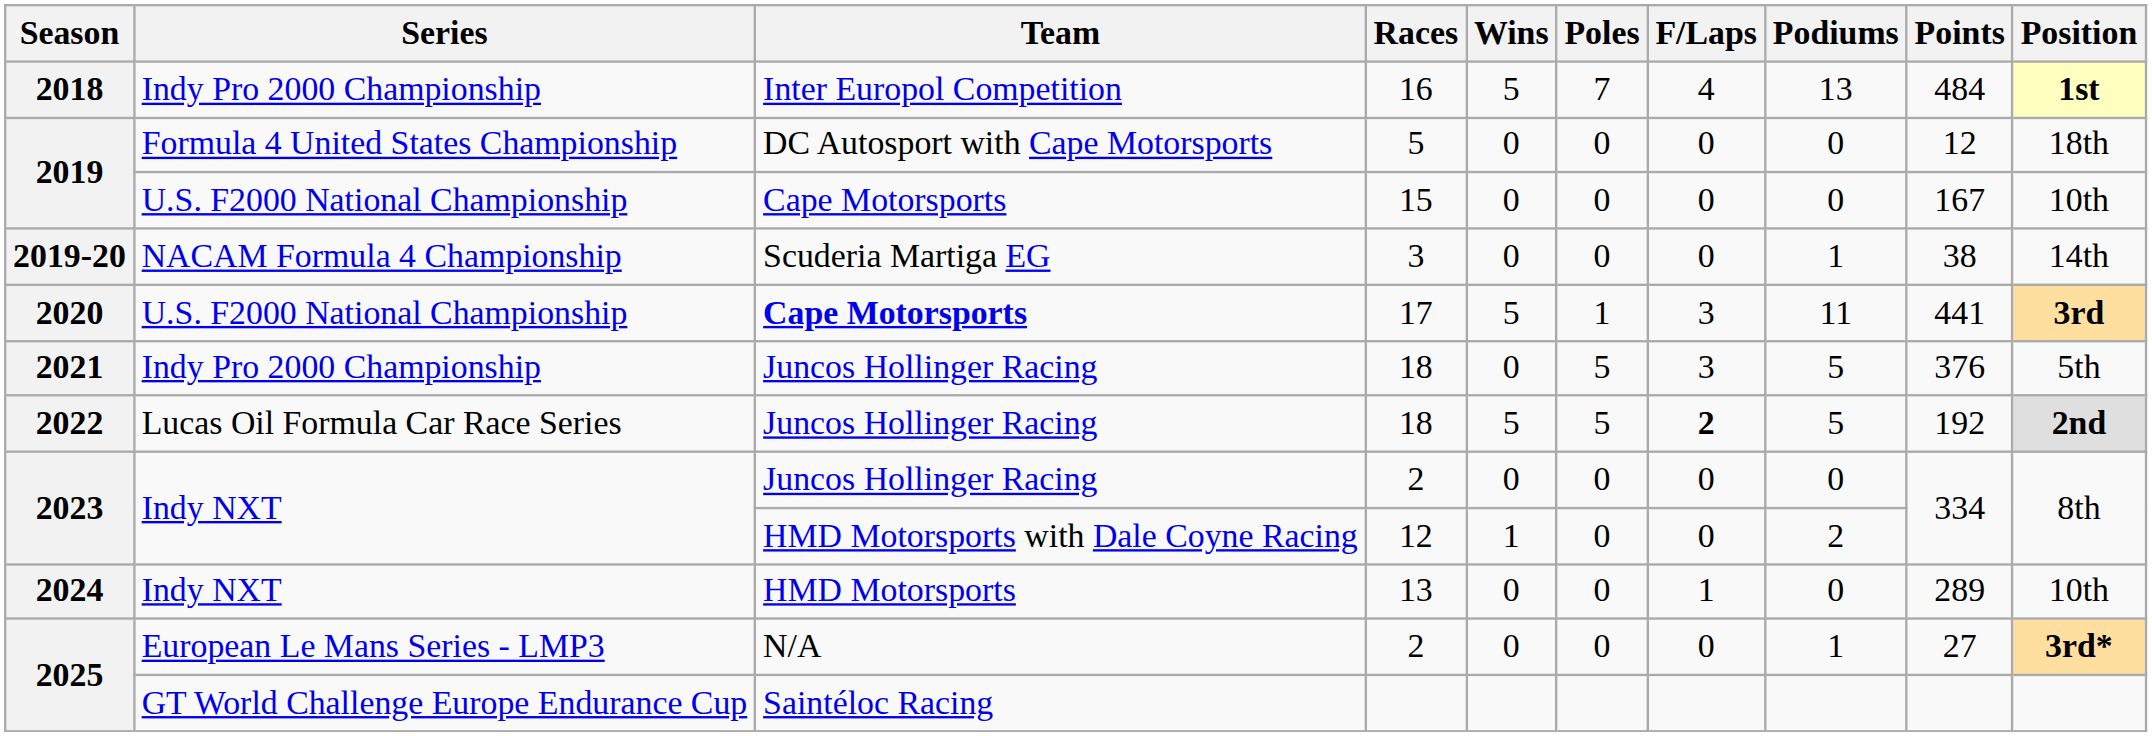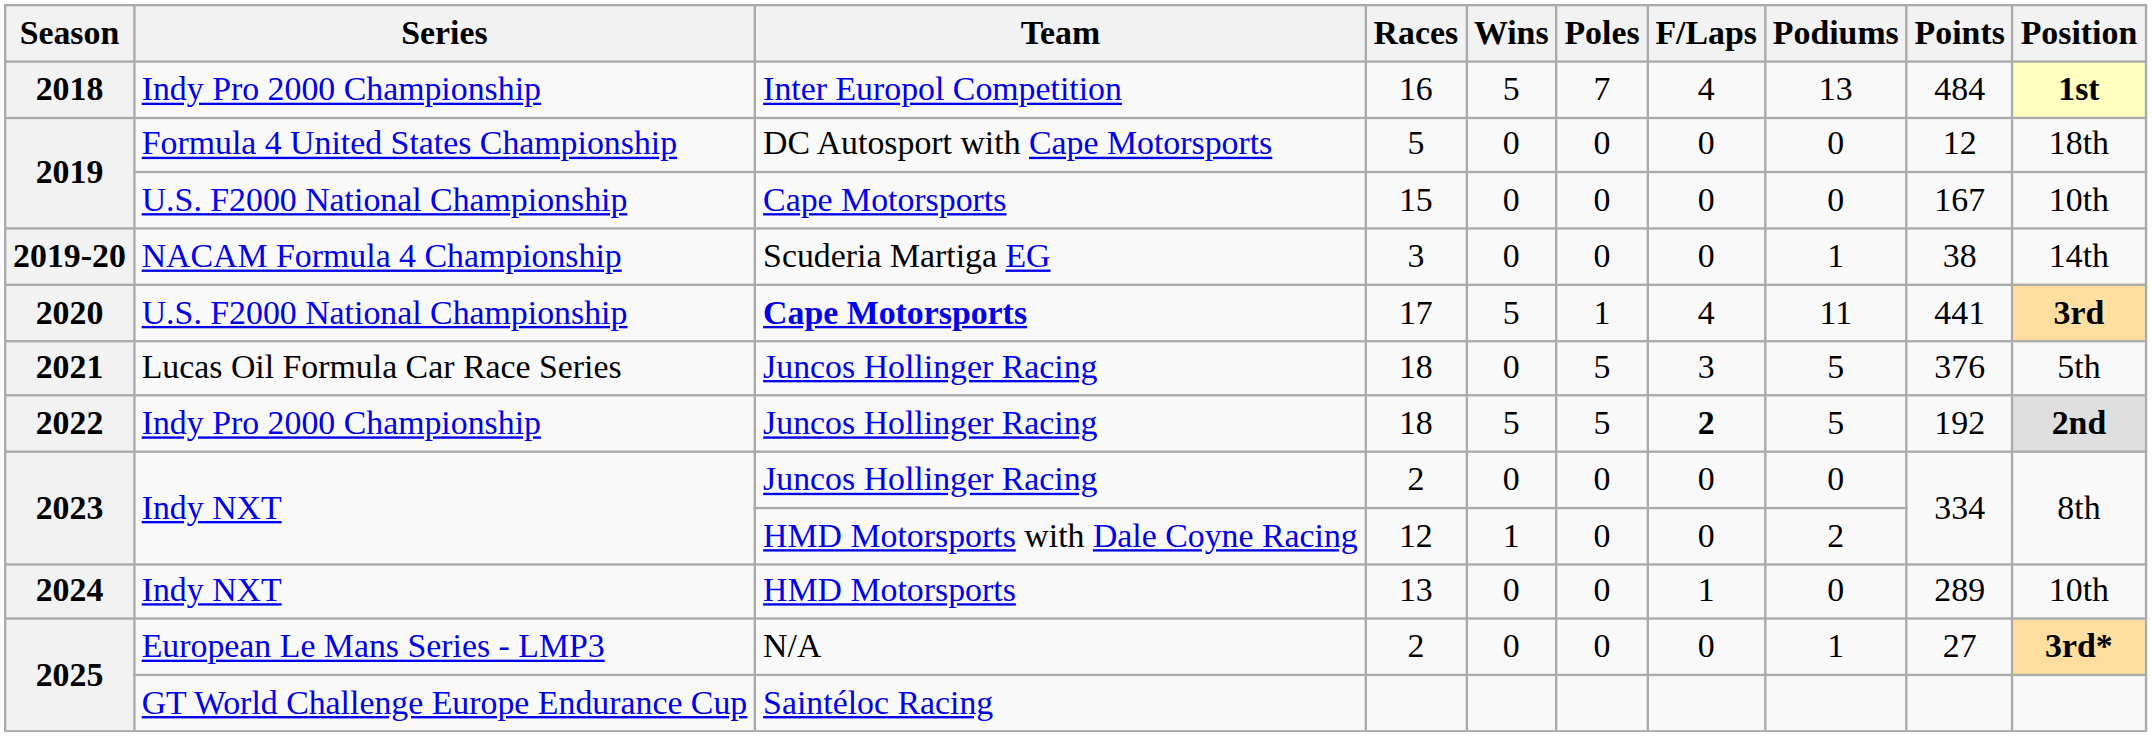 <table class="wikitable" style="font-size: 90%; text-align:center">
 <tr>
 <th>Season</th>
 <th>Series</th>
 <th>Team</th>
 <th>Races</th>
 <th>Wins</th>
 <th>Poles</th>
 <th>F/Laps</th>
 <th>Podiums</th>
 <th>Points</th>
 <th>Position</th>
 </tr>
 <tr>
 <th>2018</th>
 <td align=left><a href='#'>Indy Pro 2000 Championship</a></td>
 <td align=left><a href='#'>Inter Europol Competition</a></td>
 <td>16</td>
 <td>5</td>
 <td>7</td>
 <td>4</td>
 <td>13</td>
 <td>484</td>
 <td style="background:#FFFFBF;"><strong>1st</strong></td>
 </tr>
 <tr>
 <th rowspan="2">2019</th>
 <td align="left"><a href='#'>Formula 4 United States Championship</a></td>
 <td rowspan="1" align="left">DC Autosport with <a href='#'>Cape Motorsports</a></td>
 <td>5</td>
 <td>0</td>
 <td>0</td>
 <td>0</td>
 <td>0</td>
 <td>12</td>
 <td>18th</td>
 </tr>
 <tr>
 <td align="left"><a href='#'>U.S. F2000 National Championship</a></td>
 <td align="left"><a href='#'>Cape Motorsports</a></td>
 <td>15</td>
 <td>0</td>
 <td>0</td>
 <td>0</td>
 <td>0</td>
 <td>167</td>
 <td>10th</td>
 </tr>
 <tr>
 <th>2019-20</th>
 <td align=left><a href='#'>NACAM Formula 4 Championship</a></td>
 <td align=left>Scuderia Martiga <a href='#'>EG</a></td>
 <td>3</td>
 <td>0</td>
 <td>0</td>
 <td>0</td>
 <td>1</td>
 <td>38</td>
 <td>14th</td>
 </tr>
 <tr>
 <th>2020</th>
 <td align="left"><a href='#'>U.S. F2000 National Championship</a></td>
 <td align=left><strong><a href='#'>Cape Motorsports</a></strong></td>
 <td>17</td>
 <td>5</td>
 <td>1</td>
-<td>3</td>
+<td>4</td>
 <td>11</td>
 <td>441</td>
 <td style="background:#FFDF9F;"><strong>3rd</strong></td>
 </tr>
 <tr>
 <th>2021</th>
-<td align="left"><a href='#'>Indy Pro 2000 Championship</a></td>
+<td align="left">Lucas Oil Formula Car Race Series</td>
 <td rowspan="1" align="left"><a href='#'>Juncos Hollinger Racing</a></td>
 <td>18</td>
 <td>0</td>
 <td>5</td>
 <td>3</td>
 <td>5</td>
 <td>376</td>
 <td style="background:#;">5th</td>
 </tr>
 <tr>
 <th>2022</th>
-<td align="left">Lucas Oil Formula Car Race Series</td>
+<td align=left><a href='#'>Indy Pro 2000 Championship</a></td>
 <td align=left><a href='#'>Juncos Hollinger Racing</a></td>
 <td>18</td>
 <td>5</td>
 <td>5</td>
 <td><strong>2</strong></td>
 <td>5</td>
 <td>192</td>
 <td style="background:#DFDFDF;"><strong>2nd</strong></td>
 </tr>
 <tr>
 <th rowspan="2">2023</th>
 <td rowspan="2" align="left"><a href='#'>Indy NXT</a></td>
 <td align=left><a href='#'>Juncos Hollinger Racing</a></td>
 <td>2</td>
 <td>0</td>
 <td>0</td>
 <td>0</td>
 <td>0</td>
 <td rowspan="2">334</td>
 <td rowspan="2">8th</td>
 </tr>
 <tr>
 <td align=left><a href='#'>HMD Motorsports</a> with <a href='#'>Dale Coyne Racing</a></td>
 <td>12</td>
 <td>1</td>
 <td>0</td>
 <td>0</td>
 <td>2</td>
 </tr>
 <tr>
 <th>2024</th>
 <td align=left><a href='#'>Indy NXT</a></td>
 <td align=left><a href='#'>HMD Motorsports</a></td>
 <td>13</td>
 <td>0</td>
 <td>0</td>
 <td>1</td>
 <td>0</td>
 <td>289</td>
 <td>10th</td>
 </tr>
 <tr>
 <th rowspan="2">2025</th>
 <td align=left><a href='#'>European Le Mans Series - LMP3</a></td>
 <td align="left">N/A</td>
 <td>2</td>
 <td>0</td>
 <td>0</td>
 <td>0</td>
 <td>1</td>
 <td>27</td>
 <td style="background:#FFDF9F;"><strong>3rd*</strong></td>
 </tr>
 <tr>
 <td align="left"><a href='#'>GT World Challenge Europe Endurance Cup</a></td>
 <td align="left"><a href='#'>Saintéloc Racing</a></td>
 <td></td>
 <td></td>
 <td></td>
 <td></td>
 <td></td>
 <td></td>
 <td></td>
 </tr>
 </table>
